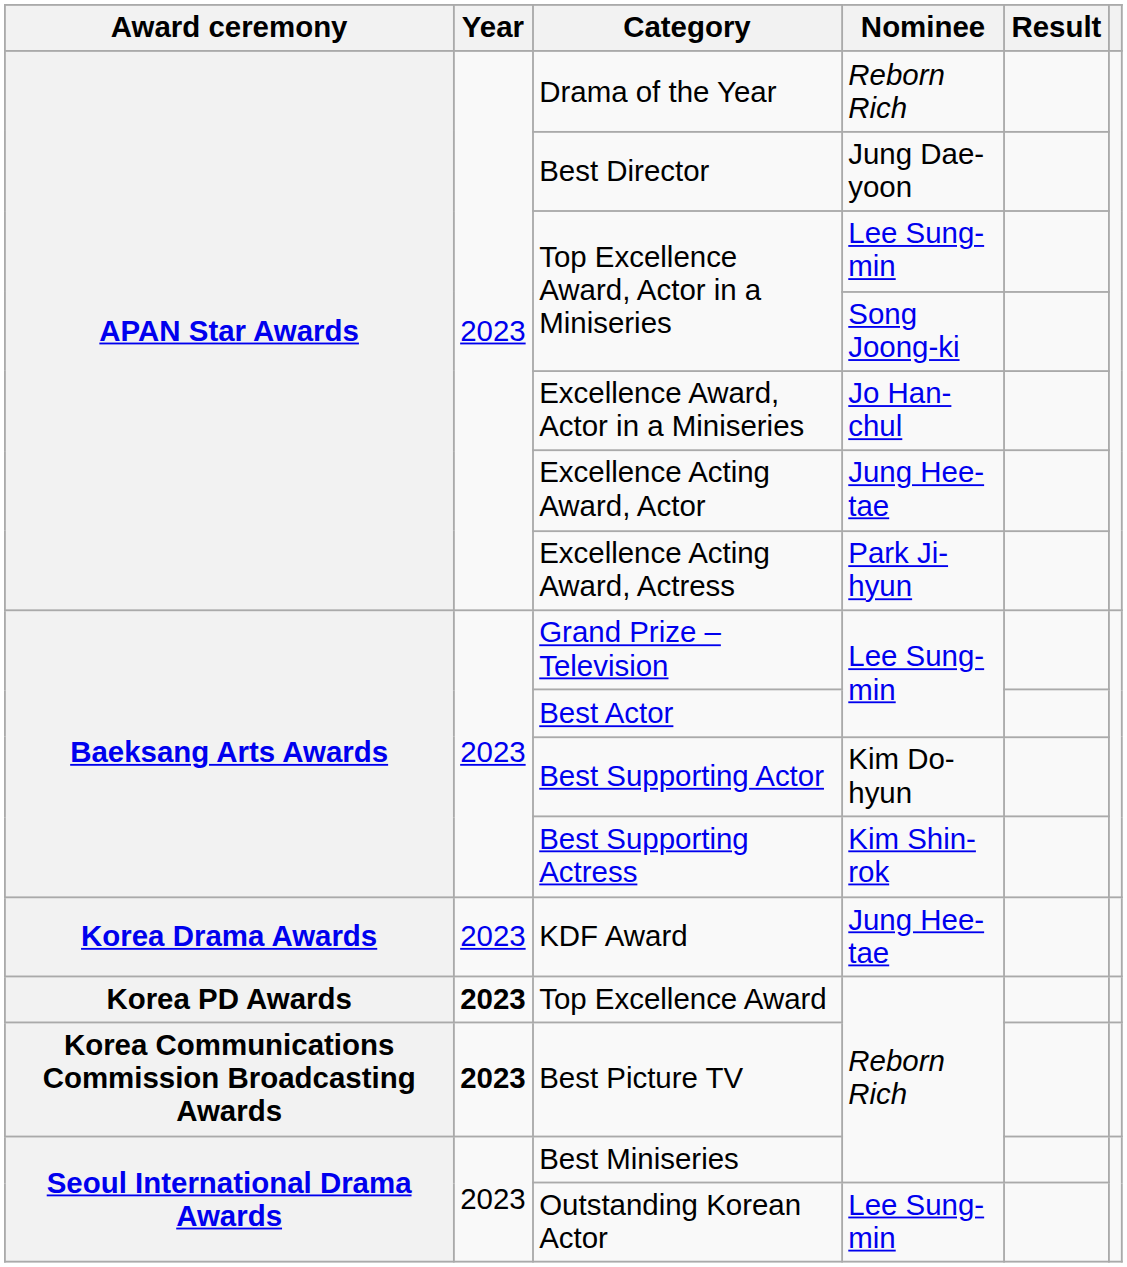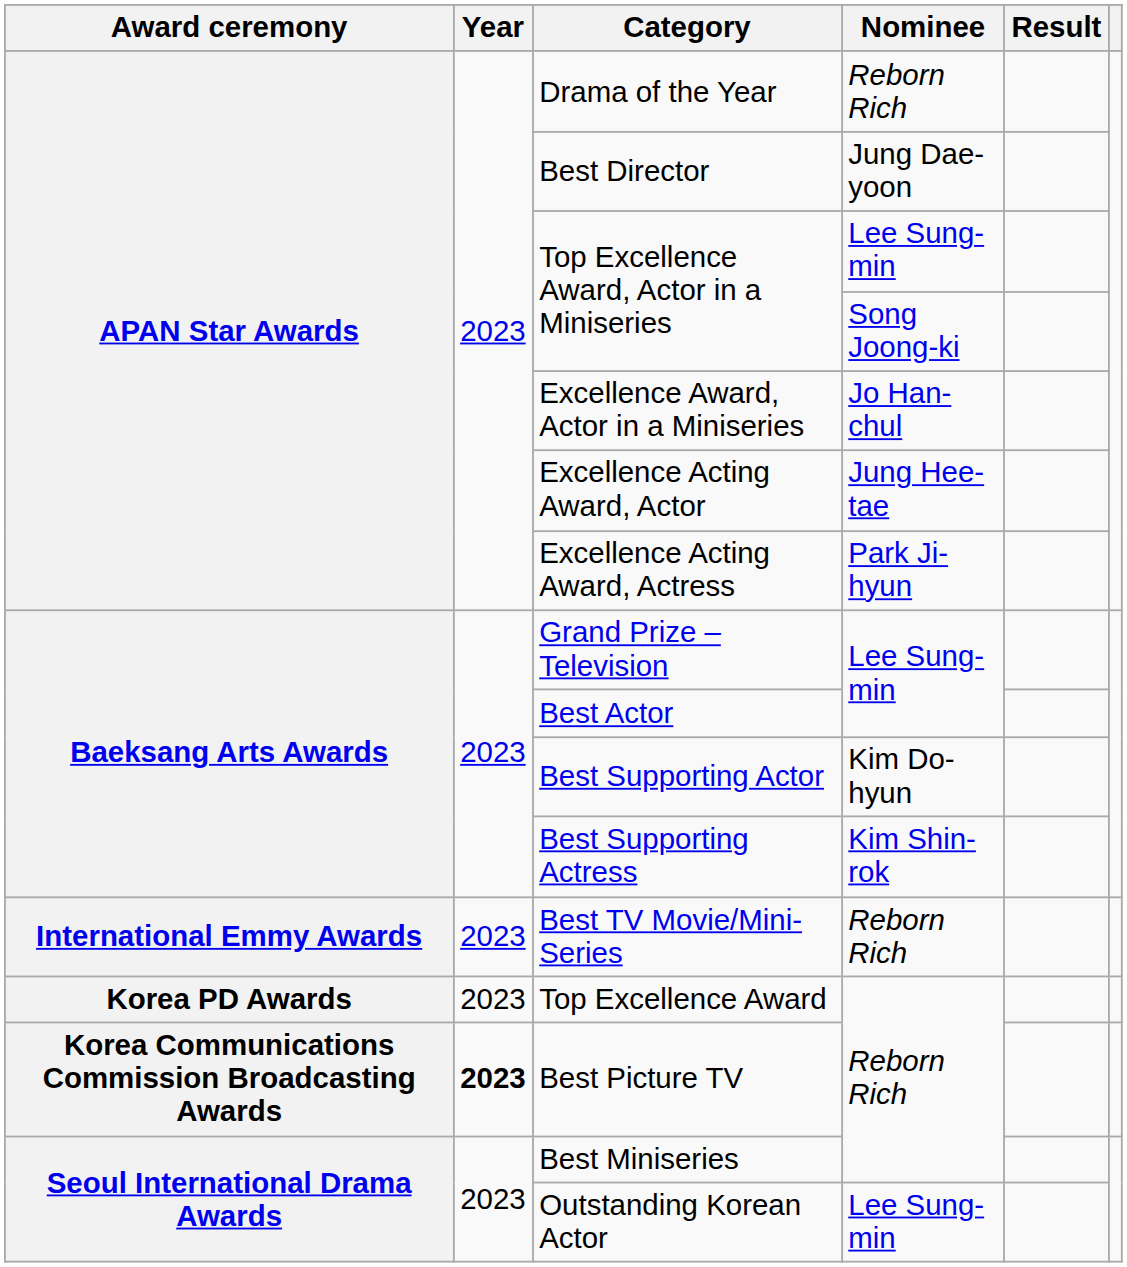 <table class="wikitable plainrowheaders sortable">
 <tr>
 <th scope="col">Award ceremony</th>
 <th scope="col">Year</th>
 <th scope="col">Category</th>
 <th scope="col">Nominee</th>
 <th scope="col">Result</th>
 <th scope="col" class="unsortable"></th>
 </tr>
 <tr>
 <th scope="row"  rowspan="7"><a href='#'>APAN Star Awards</a></th>
 <td rowspan="7" style="text-align:center"><a href='#'>2023</a></td>
 <td>Drama of the Year</td>
 <td><em>Reborn Rich</em></td>
 <td></td>
 <td rowspan="7" style="text-align:center;"></td>
 </tr>
 <tr>
 <td>Best Director</td>
 <td>Jung Dae-yoon</td>
 <td></td>
 </tr>
 <tr>
 <td rowspan=2>Top Excellence Award, Actor in a Miniseries</td>
 <td><a href='#'>Lee Sung-min</a></td>
 <td></td>
 </tr>
 <tr>
 <td><a href='#'>Song Joong-ki</a></td>
 <td></td>
 </tr>
 <tr>
 <td>Excellence Award, Actor in a Miniseries</td>
 <td><a href='#'>Jo Han-chul</a></td>
 <td></td>
 </tr>
 <tr>
 <td>Excellence Acting Award, Actor</td>
 <td><a href='#'>Jung Hee-tae</a></td>
 <td></td>
 </tr>
 <tr>
 <td>Excellence Acting Award, Actress</td>
 <td><a href='#'>Park Ji-hyun</a></td>
 <td></td>
 </tr>
 <tr>
 <th scope="row"  rowspan="4"><a href='#'>Baeksang Arts Awards</a></th>
 <td rowspan="4" style="text-align:center"><a href='#'>2023</a></td>
 <td><a href='#'>Grand Prize – Television</a></td>
 <td rowspan="2"><a href='#'>Lee Sung-min</a></td>
 <td></td>
 <td rowspan=4 style="text-align:center"></td>
 </tr>
 <tr>
 <td><a href='#'>Best Actor</a></td>
 <td></td>
 </tr>
 <tr>
 <td><a href='#'>Best Supporting Actor</a></td>
 <td>Kim Do-hyun</td>
 <td></td>
 </tr>
 <tr>
 <td><a href='#'>Best Supporting Actress</a></td>
 <td><a href='#'>Kim Shin-rok</a></td>
 <td></td>
 </tr>
 <tr>
-<th scope="row"><a href='#'>Korea Drama Awards</a></th>
+<th scope="row"><a href='#'>International Emmy Awards</a></th>
 <td style="text-align:center"><a href='#'>2023</a></td>
-<td>KDF Award</td>
-<td><a href='#'>Jung Hee-tae</a></td>
+<td><a href='#'>Best TV Movie/Mini-Series</a></td>
+<td rowspan=1><em>Reborn Rich</em></td>
 <td></td>
 <td style="text-align:center"></td>
 </tr>
 <tr>
 <th scope="row">Korea PD Awards</th>
-<td style="text-align:center"><strong>2023</strong></td>
+<td style="text-align:center">2023</td>
 <td>Top Excellence Award</td>
 <td rowspan=3><em>Reborn Rich</em></td>
 <td></td>
 <td style="text-align:center"></td>
 </tr>
 <tr>
 <th scope="row">Korea Communications Commission Broadcasting Awards</th>
 <td style="text-align:center"><strong>2023</strong></td>
 <td>Best Picture TV</td>
 <td></td>
 <td style="text-align:center"></td>
 </tr>
 <tr>
 <th scope="row" rowspan="2"><a href='#'>Seoul International Drama Awards</a></th>
 <td rowspan="2" style="text-align:center">2023</td>
 <td>Best Miniseries</td>
 <td></td>
 <td rowspan=2 style="text-align:center"></td>
 </tr>
 <tr>
 <td>Outstanding Korean Actor</td>
 <td><a href='#'>Lee Sung-min</a></td>
 <td></td>
 </tr>
 </table>
